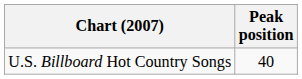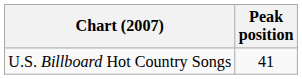 <table class="wikitable sortable">
 <tr>
 <th>Chart (2007)</th>
 <th>Peak<br>position</th>
 </tr>
 <tr>
 <td align="left">U.S. <em>Billboard</em> Hot Country Songs</td>
-<td style="text-align:center;">40</td>
+<td style="text-align:center;">41</td>
 </tr>
 </table>
